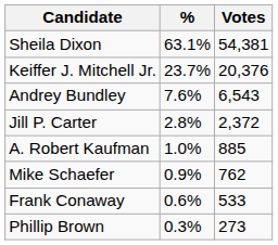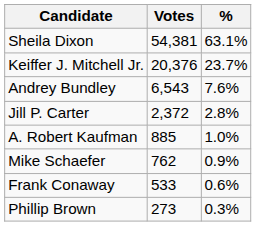 <table class="wikitable" style="margin: 1em; font-size: 100%">
 <tr>
 <th>Candidate</th>
+<th>Votes</th>
 <th>%</th>
-<th>Votes</th>
 </tr>
 <tr>
 <td>Sheila Dixon</td>
+<td>54,381</td>
 <td>63.1%</td>
-<td>54,381</td>
 </tr>
 <tr>
 <td>Keiffer J. Mitchell Jr.</td>
+<td>20,376</td>
 <td>23.7%</td>
-<td>20,376</td>
 </tr>
 <tr>
 <td>Andrey Bundley</td>
+<td>6,543</td>
 <td>7.6%</td>
-<td>6,543</td>
 </tr>
 <tr>
 <td>Jill P. Carter</td>
+<td>2,372</td>
 <td>2.8%</td>
-<td>2,372</td>
 </tr>
 <tr>
 <td>A. Robert Kaufman</td>
+<td>885</td>
 <td>1.0%</td>
-<td>885</td>
 </tr>
 <tr>
 <td>Mike Schaefer</td>
+<td>762</td>
 <td>0.9%</td>
-<td>762</td>
 </tr>
 <tr>
 <td>Frank Conaway</td>
+<td>533</td>
 <td>0.6%</td>
-<td>533</td>
 </tr>
 <tr>
 <td>Phillip Brown</td>
+<td>273</td>
 <td>0.3%</td>
-<td>273</td>
 </tr>
 </table>
